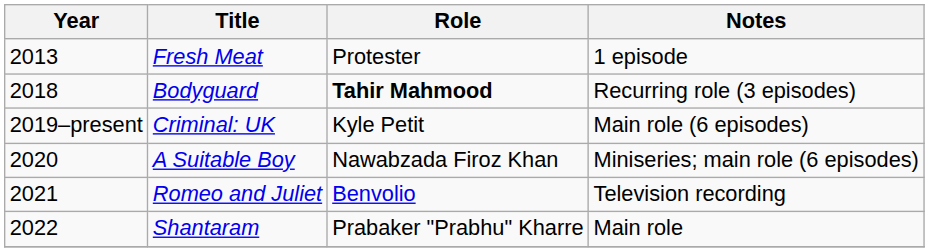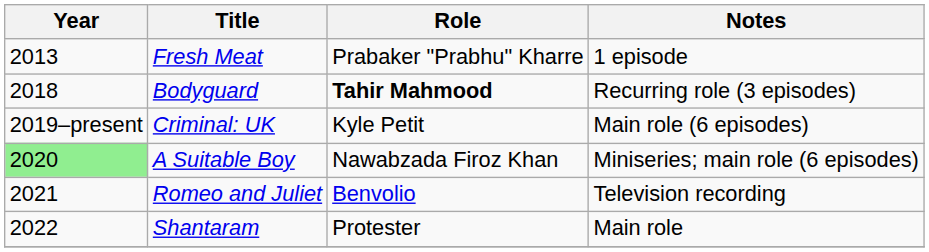 <table class="wikitable sortable">
 <tr>
 <th>Year</th>
 <th>Title</th>
 <th>Role</th>
 <th class="unsortable">Notes</th>
 </tr>
 <tr>
 <td>2013</td>
 <td><em><a href='#'>Fresh Meat</a></em></td>
-<td>Protester</td>
+<td>Prabaker "Prabhu" Kharre</td>
 <td>1 episode</td>
 </tr>
 <tr>
 <td>2018</td>
 <td><em><a href='#'>Bodyguard</a></em></td>
 <td><strong>Tahir Mahmood</strong></td>
 <td>Recurring role (3 episodes)</td>
 </tr>
 <tr>
 <td>2019–present</td>
 <td><em><a href='#'>Criminal: UK</a></em></td>
 <td>Kyle Petit</td>
 <td>Main role (6 episodes)</td>
 </tr>
 <tr>
-<td>2020</td>
+<td style="background: lightgreen;">2020</td>
 <td><em><a href='#'>A Suitable Boy</a></em></td>
 <td>Nawabzada Firoz Khan</td>
 <td>Miniseries; main role (6 episodes)</td>
 </tr>
 <tr>
 <td>2021</td>
 <td><em><a href='#'>Romeo and Juliet</a></em></td>
 <td><a href='#'>Benvolio</a></td>
 <td>Television recording</td>
 </tr>
 <tr>
 <td>2022</td>
 <td><em><a href='#'>Shantaram</a></em></td>
-<td>Prabaker "Prabhu" Kharre</td>
+<td>Protester</td>
 <td>Main role</td>
 </tr>
 <tr>
 </tr>
 </table>
